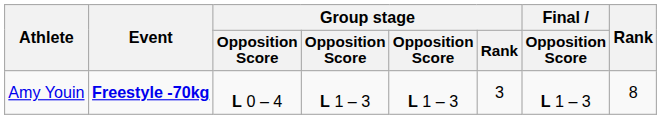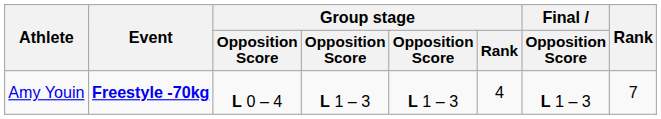 <table class="wikitable" style="font-size:90%">
 <tr>
 <th rowspan=2>Athlete</th>
 <th rowspan=2>Event</th>
 <th colspan=4>Group stage</th>
 <th>Final / </th>
 <th rowspan=2>Rank</th>
 </tr>
 <tr style="font-size:95%">
 <th>Opposition<br>Score</th>
 <th>Opposition<br>Score</th>
 <th>Opposition<br>Score</th>
 <th>Rank</th>
 <th>Opposition<br>Score</th>
 </tr>
 <tr align=center>
 <td align=left><a href='#'>Amy Youin</a></td>
 <td align=left><strong><a href='#'>Freestyle -70kg</a></strong></td>
 <td><br><strong>L</strong> 0 – 4</td>
 <td><br><strong>L</strong> 1 – 3</td>
 <td><br><strong>L</strong> 1 – 3</td>
-<td>3 </td>
+<td>4 </td>
 <td><br><strong>L</strong> 1 – 3</td>
-<td>8</td>
+<td>7</td>
 </tr>
 </table>
